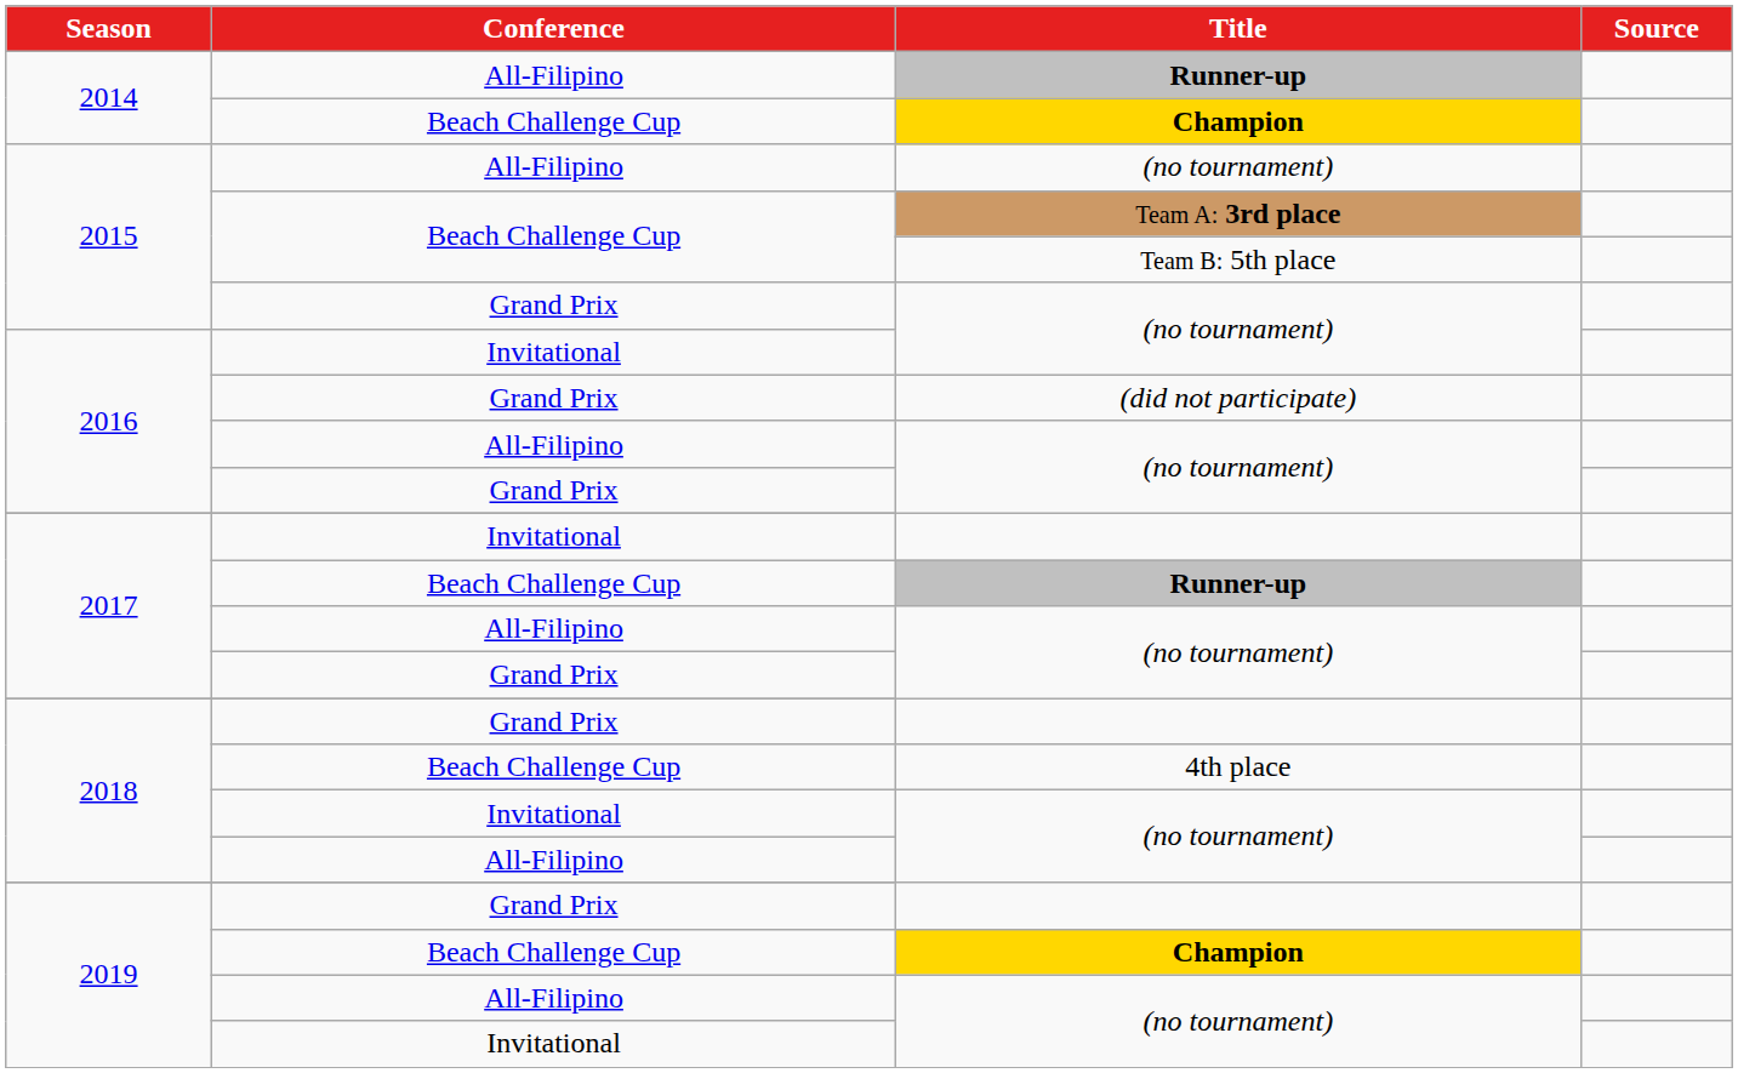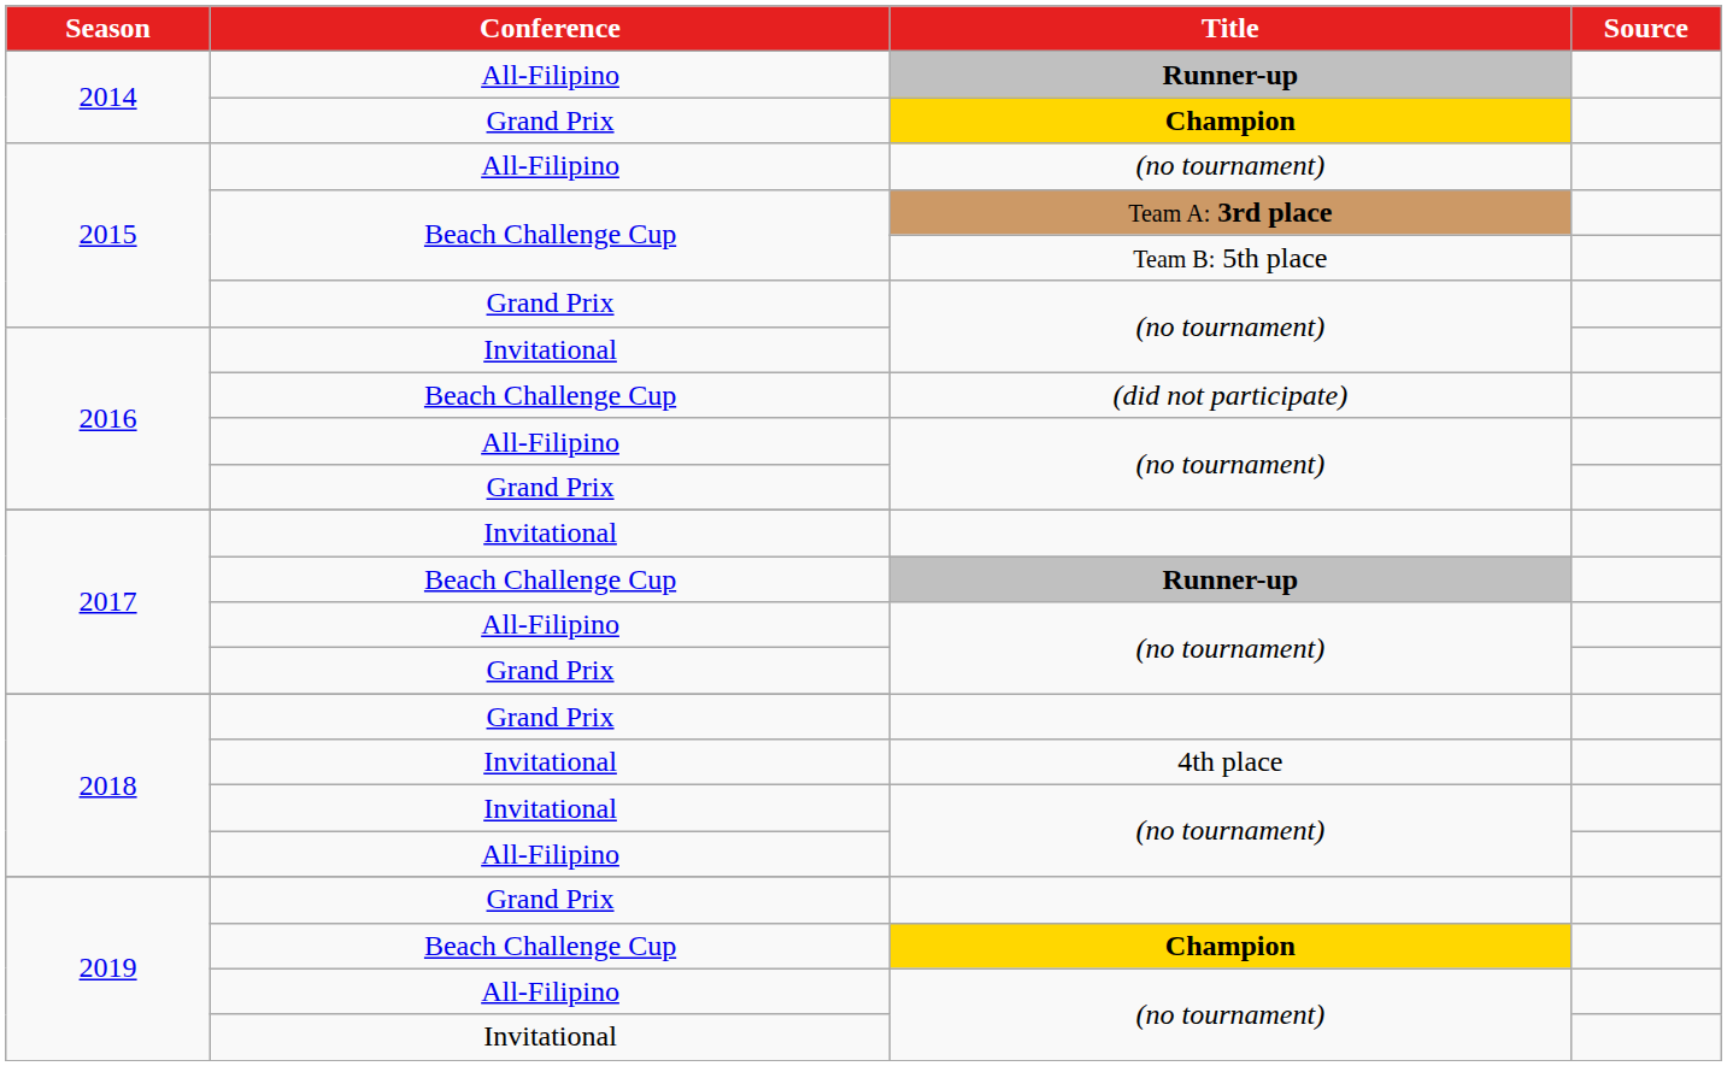 <table class="wikitable" style="width:60%;">
 <tr>
 <th width=70px style="background: #E62020; color: white; text-align: center"><strong>Season</strong></th>
 <th width=250px style="background: #E62020; color: White"><strong>Conference</strong></th>
 <th width=250px style="background: #E62020; color: White"><strong>Title</strong></th>
 <th width=50px style="background: #E62020; color: White"><strong>Source</strong></th>
 </tr>
 <tr align=center>
 <td rowspan=2><a href='#'>2014</a></td>
 <td><a href='#'>All-Filipino</a></td>
 <td style="background:silver"><strong>Runner-up</strong></td>
 <td></td>
 </tr>
 <tr align=center>
-<td><a href='#'>Beach Challenge Cup</a></td>
+<td><a href='#'>Grand Prix</a></td>
 <td style="background:gold"><strong>Champion</strong></td>
 <td></td>
 </tr>
 <tr align=center>
 <td rowspan=4><a href='#'>2015</a></td>
 <td><a href='#'>All-Filipino</a></td>
 <td><em>(no tournament)</em></td>
 <td></td>
 </tr>
 <tr align=center>
 <td rowspan=2><a href='#'>Beach Challenge Cup</a></td>
 <td style="background:#CC9966;"><small>Team A:</small> <strong>3rd place</strong></td>
 <td></td>
 </tr>
 <tr align=center>
 <td><small>Team B:</small> 5th place</td>
 <td></td>
 </tr>
 <tr align=center>
 <td><a href='#'>Grand Prix</a></td>
 <td rowspan=2><em>(no tournament)</em></td>
 <td></td>
 </tr>
 <tr align=center>
 <td rowspan=4><a href='#'>2016</a></td>
 <td><a href='#'>Invitational</a></td>
 <td></td>
 </tr>
 <tr align=center>
-<td><a href='#'>Grand Prix</a></td>
+<td><a href='#'>Beach Challenge Cup</a></td>
 <td><em>(did not participate)</em></td>
 <td></td>
 </tr>
 <tr align=center>
 <td><a href='#'>All-Filipino</a></td>
 <td rowspan=3><em>(no tournament)</em></td>
 <td></td>
 </tr>
 <tr align=center>
 <td><a href='#'>Grand Prix</a></td>
 <td></td>
 </tr>
 <tr>
 </tr>
 <tr align=center>
 <td rowspan=4><a href='#'>2017</a></td>
 <td><a href='#'>Invitational</a></td>
 <td></td>
 </tr>
 <tr align=center>
 <td><a href='#'>Beach Challenge Cup</a></td>
 <td style="background:silver"><strong>Runner-up</strong></td>
 <td></td>
 </tr>
 <tr align=center>
 <td><a href='#'>All-Filipino</a></td>
 <td rowspan=3><em>(no tournament)</em></td>
 <td></td>
 </tr>
 <tr align=center>
 <td><a href='#'>Grand Prix</a></td>
 <td></td>
 </tr>
 <tr>
 </tr>
 <tr align=center>
 <td rowspan=4><a href='#'>2018</a></td>
 <td><a href='#'>Grand Prix</a></td>
 <td></td>
 </tr>
 <tr align=center>
-<td><a href='#'>Beach Challenge Cup</a></td>
+<td><a href='#'>Invitational</a></td>
 <td>4th place</td>
 <td></td>
 </tr>
 <tr align=center>
 <td><a href='#'>Invitational</a></td>
 <td rowspan=3><em>(no tournament)</em></td>
 <td></td>
 </tr>
 <tr align=center>
 <td><a href='#'>All-Filipino</a></td>
 <td></td>
 </tr>
 <tr>
 </tr>
 <tr align=center>
 <td rowspan=4><a href='#'>2019</a></td>
 <td><a href='#'>Grand Prix</a></td>
 <td></td>
 </tr>
 <tr align=center>
 <td><a href='#'>Beach Challenge Cup</a></td>
 <td style="background:gold"><strong>Champion</strong></td>
 <td></td>
 </tr>
 <tr align=center>
 <td><a href='#'>All-Filipino</a></td>
 <td rowspan=2><em>(no tournament)</em></td>
 <td></td>
 </tr>
 <tr align=center>
 <td>Invitational</td>
 <td></td>
 </tr>
 <tr>
 </tr>
 </table>
